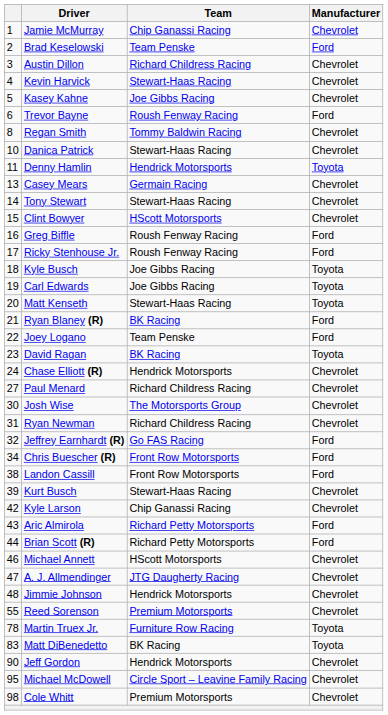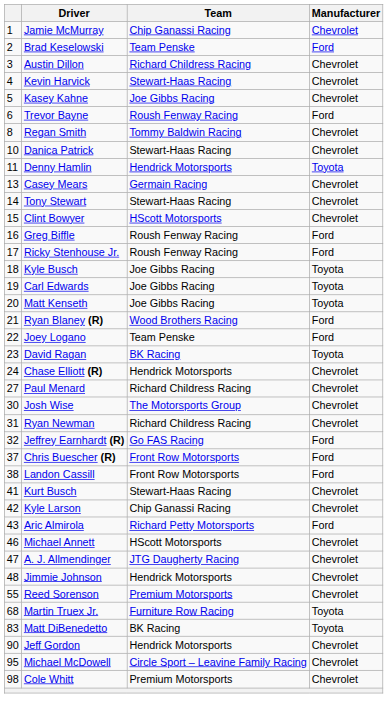 <table class="wikitable" style="font-size:95%">
 <tr>
 <th></th>
 <th>Driver</th>
 <th>Team</th>
 <th>Manufacturer</th>
 </tr>
 <tr>
 <td>1</td>
 <td><a href='#'>Jamie McMurray</a></td>
 <td><a href='#'>Chip Ganassi Racing</a></td>
 <td><a href='#'>Chevrolet</a></td>
 </tr>
 <tr>
 <td>2</td>
 <td><a href='#'>Brad Keselowski</a></td>
 <td><a href='#'>Team Penske</a></td>
 <td><a href='#'>Ford</a></td>
 </tr>
 <tr>
 <td>3</td>
 <td><a href='#'>Austin Dillon</a></td>
 <td><a href='#'>Richard Childress Racing</a></td>
 <td>Chevrolet</td>
 </tr>
 <tr>
 <td>4</td>
 <td><a href='#'>Kevin Harvick</a></td>
 <td><a href='#'>Stewart-Haas Racing</a></td>
 <td>Chevrolet</td>
 </tr>
 <tr>
 <td>5</td>
 <td><a href='#'>Kasey Kahne</a></td>
 <td><a href='#'>Joe Gibbs Racing</a></td>
 <td>Chevrolet</td>
 </tr>
 <tr>
 <td>6</td>
 <td><a href='#'>Trevor Bayne</a></td>
 <td><a href='#'>Roush Fenway Racing</a></td>
 <td>Ford</td>
 </tr>
 <tr>
 <td>8</td>
 <td><a href='#'>Regan Smith</a></td>
 <td><a href='#'>Tommy Baldwin Racing</a></td>
 <td>Chevrolet</td>
 </tr>
 <tr>
 <td>10</td>
 <td><a href='#'>Danica Patrick</a></td>
 <td>Stewart-Haas Racing</td>
 <td>Chevrolet</td>
 </tr>
 <tr>
 <td>11</td>
 <td><a href='#'>Denny Hamlin</a></td>
 <td><a href='#'>Hendrick Motorsports</a></td>
 <td><a href='#'>Toyota</a></td>
 </tr>
 <tr>
 <td>13</td>
 <td><a href='#'>Casey Mears</a></td>
 <td><a href='#'>Germain Racing</a></td>
 <td>Chevrolet</td>
 </tr>
 <tr>
 <td>14</td>
 <td><a href='#'>Tony Stewart</a></td>
 <td>Stewart-Haas Racing</td>
 <td>Chevrolet</td>
 </tr>
 <tr>
 <td>15</td>
 <td><a href='#'>Clint Bowyer</a></td>
 <td><a href='#'>HScott Motorsports</a></td>
 <td>Chevrolet</td>
 </tr>
 <tr>
 <td>16</td>
 <td><a href='#'>Greg Biffle</a></td>
 <td>Roush Fenway Racing</td>
 <td>Ford</td>
 </tr>
 <tr>
 <td>17</td>
 <td><a href='#'>Ricky Stenhouse Jr.</a></td>
 <td>Roush Fenway Racing</td>
 <td>Ford</td>
 </tr>
 <tr>
 <td>18</td>
 <td><a href='#'>Kyle Busch</a></td>
 <td>Joe Gibbs Racing</td>
 <td>Toyota</td>
 </tr>
 <tr>
 <td>19</td>
 <td><a href='#'>Carl Edwards</a></td>
 <td>Joe Gibbs Racing</td>
 <td>Toyota</td>
 </tr>
 <tr>
 <td>20</td>
 <td><a href='#'>Matt Kenseth</a></td>
-<td>Stewart-Haas Racing</td>
+<td>Joe Gibbs Racing</td>
 <td>Toyota</td>
 </tr>
 <tr>
 <td>21</td>
 <td><a href='#'>Ryan Blaney</a> <strong>(R)</strong></td>
-<td><a href='#'>BK Racing</a></td>
+<td><a href='#'>Wood Brothers Racing</a></td>
 <td>Ford</td>
 </tr>
 <tr>
 <td>22</td>
 <td><a href='#'>Joey Logano</a></td>
 <td>Team Penske</td>
 <td>Ford</td>
 </tr>
 <tr>
 <td>23</td>
 <td><a href='#'>David Ragan</a></td>
 <td><a href='#'>BK Racing</a></td>
 <td>Toyota</td>
 </tr>
 <tr>
 <td>24</td>
 <td><a href='#'>Chase Elliott</a> <strong>(R)</strong></td>
 <td>Hendrick Motorsports</td>
 <td>Chevrolet</td>
 </tr>
 <tr>
 <td>27</td>
 <td><a href='#'>Paul Menard</a></td>
 <td>Richard Childress Racing</td>
 <td>Chevrolet</td>
 </tr>
 <tr>
 <td>30</td>
 <td><a href='#'>Josh Wise</a></td>
 <td><a href='#'>The Motorsports Group</a></td>
 <td>Chevrolet</td>
 </tr>
 <tr>
 <td>31</td>
 <td><a href='#'>Ryan Newman</a></td>
 <td>Richard Childress Racing</td>
 <td>Chevrolet</td>
 </tr>
 <tr>
 <td>32</td>
 <td><a href='#'>Jeffrey Earnhardt</a> <strong>(R)</strong></td>
 <td><a href='#'>Go FAS Racing</a></td>
 <td>Ford</td>
 </tr>
 <tr>
-<td>34</td>
+<td>37</td>
 <td><a href='#'>Chris Buescher</a> <strong>(R)</strong></td>
 <td><a href='#'>Front Row Motorsports</a></td>
 <td>Ford</td>
 </tr>
 <tr>
 <td>38</td>
 <td><a href='#'>Landon Cassill</a></td>
 <td>Front Row Motorsports</td>
 <td>Ford</td>
 </tr>
 <tr>
-<td>39</td>
+<td>41</td>
 <td><a href='#'>Kurt Busch</a></td>
 <td>Stewart-Haas Racing</td>
 <td>Chevrolet</td>
 </tr>
 <tr>
 <td>42</td>
 <td><a href='#'>Kyle Larson</a></td>
 <td>Chip Ganassi Racing</td>
 <td>Chevrolet</td>
 </tr>
 <tr>
 <td>43</td>
 <td><a href='#'>Aric Almirola</a></td>
 <td><a href='#'>Richard Petty Motorsports</a></td>
-<td>Ford</td>
-</tr>
-<tr>
-<td>44</td>
-<td><a href='#'>Brian Scott</a> <strong>(R)</strong></td>
-<td>Richard Petty Motorsports</td>
 <td>Ford</td>
 </tr>
 <tr>
 <td>46</td>
 <td><a href='#'>Michael Annett</a></td>
 <td>HScott Motorsports</td>
 <td>Chevrolet</td>
 </tr>
 <tr>
 <td>47</td>
 <td><a href='#'>A. J. Allmendinger</a></td>
 <td><a href='#'>JTG Daugherty Racing</a></td>
 <td>Chevrolet</td>
 </tr>
 <tr>
 <td>48</td>
 <td><a href='#'>Jimmie Johnson</a></td>
 <td>Hendrick Motorsports</td>
 <td>Chevrolet</td>
 </tr>
 <tr>
 <td>55</td>
 <td><a href='#'>Reed Sorenson</a></td>
 <td><a href='#'>Premium Motorsports</a></td>
 <td>Chevrolet</td>
 </tr>
 <tr>
-<td>78</td>
+<td>68</td>
 <td><a href='#'>Martin Truex Jr.</a></td>
 <td><a href='#'>Furniture Row Racing</a></td>
 <td>Toyota</td>
 </tr>
 <tr>
 <td>83</td>
 <td><a href='#'>Matt DiBenedetto</a></td>
 <td>BK Racing</td>
 <td>Toyota</td>
 </tr>
 <tr>
 <td>90</td>
 <td><a href='#'>Jeff Gordon</a></td>
 <td>Hendrick Motorsports</td>
 <td>Chevrolet</td>
 </tr>
 <tr>
 <td>95</td>
 <td><a href='#'>Michael McDowell</a></td>
 <td><a href='#'>Circle Sport – Leavine Family Racing</a></td>
 <td>Chevrolet</td>
 </tr>
 <tr>
 <td>98</td>
 <td><a href='#'>Cole Whitt</a></td>
 <td>Premium Motorsports</td>
 <td>Chevrolet</td>
 </tr>
 <tr>
 <th colspan="4"></th>
 </tr>
 </table>
